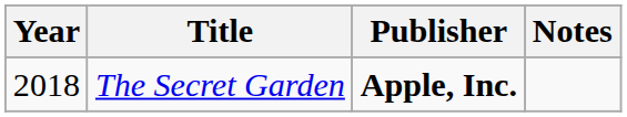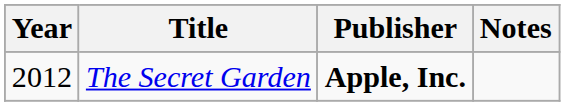 <table class="wikitable sortable">
 <tr>
 <th>Year</th>
 <th>Title</th>
 <th>Publisher</th>
 <th class="unsortable">Notes</th>
 </tr>
 <tr>
-<td>2018</td>
+<td>2012</td>
 <td><em><a href='#'>The Secret Garden</a></em></td>
 <td><strong>Apple, Inc.</strong></td>
 <td></td>
 </tr>
 </table>
